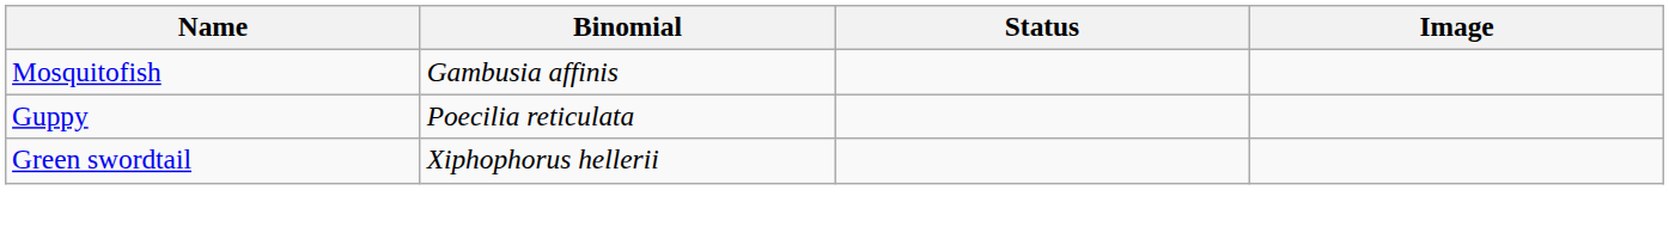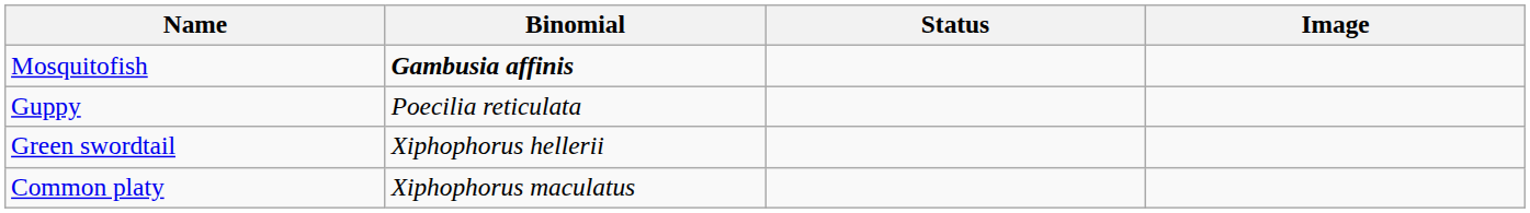 <table width=60% class="wikitable">
 <tr>
 <th width=20%>Name</th>
 <th width=20%>Binomial</th>
 <th width=20%>Status</th>
 <th width=20%>Image</th>
 </tr>
 <tr>
 <td><a href='#'>Mosquitofish</a></td>
-<td><em>Gambusia affinis</em></td>
+<td><strong><em>Gambusia affinis</em></strong></td>
 <td></td>
 <td></td>
 </tr>
 <tr>
 <td><a href='#'>Guppy</a></td>
 <td><em>Poecilia reticulata</em></td>
 <td></td>
 <td></td>
 </tr>
 <tr>
 <td><a href='#'>Green swordtail</a></td>
 <td><em>Xiphophorus hellerii</em></td>
 <td></td>
 <td></td>
 </tr>
+<tr>
+<td><a href='#'>Common platy</a></td>
+<td><em>Xiphophorus maculatus</em></td>
+<td></td>
+<td></td>
+</tr>
 </table>
